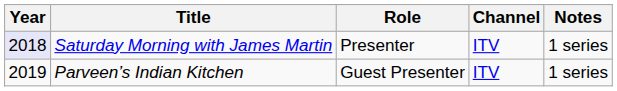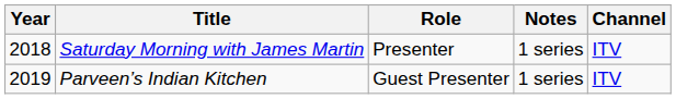 <table class="wikitable">
 <tr>
 <th>Year</th>
 <th>Title</th>
 <th>Role</th>
+<th>Notes</th>
 <th>Channel</th>
-<th>Notes</th>
 </tr>
 <tr>
-<td style="background: lavender;">2018</td>
+<td>2018</td>
 <td><em><a href='#'>Saturday Morning with James Martin</a></em></td>
 <td>Presenter</td>
+<td>1 series</td>
 <td><a href='#'>ITV</a></td>
-<td>1 series</td>
 </tr>
 <tr>
 <td>2019</td>
 <td><em>Parveen’s Indian Kitchen</em></td>
 <td>Guest Presenter</td>
+<td>1 series</td>
 <td><a href='#'>ITV</a></td>
-<td>1 series</td>
 </tr>
 </table>
